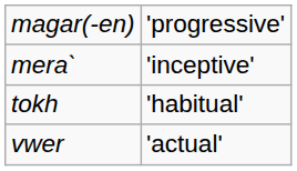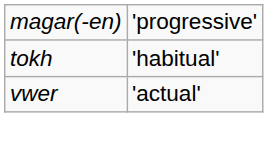 <table class="wikitable">
 <tr>
 <td><em>magar(-en)</em></td>
 <td>'progressive'</td>
-</tr>
-<tr>
-<td><em>mera`</em></td>
-<td>'inceptive'</td>
 </tr>
 <tr>
 <td><em>tokh</em></td>
 <td>'habitual'</td>
 </tr>
 <tr>
 <td><em>vwer</em></td>
 <td>'actual'</td>
 </tr>
 </table>
